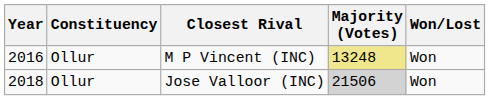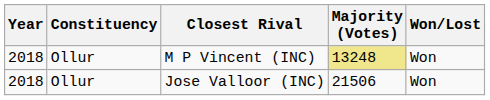 <table class="wikitable">
 <tr>
 <th>Year</th>
 <th>Constituency</th>
 <th>Closest Rival</th>
 <th>Majority<br>(Votes)</th>
 <th>Won/Lost</th>
 </tr>
 <tr>
-<td>2016</td>
+<td>2018</td>
 <td>Ollur</td>
 <td>M P Vincent (INC)</td>
 <td style="background: khaki;">13248</td>
 <td>Won</td>
 </tr>
 <tr>
 <td>2018</td>
 <td>Ollur</td>
 <td>Jose Valloor (INC)</td>
-<td style="background: lightgrey;">21506</td>
+<td>21506</td>
 <td>Won</td>
 </tr>
 </table>
